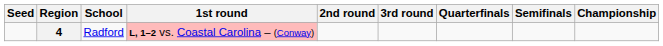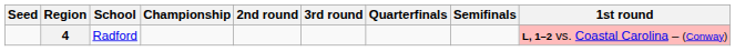 <table class="sortable wikitable" style="white-space:nowrap; font-size:90%;">
 <tr>
 <th>Seed</th>
 <th>Region</th>
 <th>School</th>
-<th>1st round</th>
+<th>Championship</th>
 <th>2nd round</th>
 <th>3rd round</th>
 <th>Quarterfinals</th>
 <th>Semifinals</th>
-<th>Championship</th>
+<th>1st round</th>
 </tr>
 <tr>
 <td></td>
 <th>4</th>
 <td><a href='#'>Radford</a></td>
-<td style="background:#FBB;"><small><strong>L, 1–2</strong></small> vs. <a href='#'>Coastal Carolina</a> – <small>(<a href='#'>Conway</a>)</small></td>
 <td></td>
 <td></td>
 <td></td>
 <td></td>
 <td></td>
+<td style="background:#FBB;"><small><strong>L, 1–2</strong></small> vs. <a href='#'>Coastal Carolina</a> – <small>(<a href='#'>Conway</a>)</small></td>
 </tr>
 </table>
